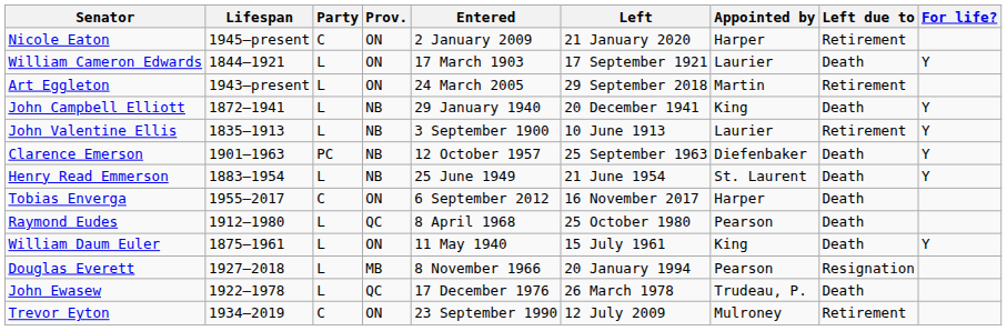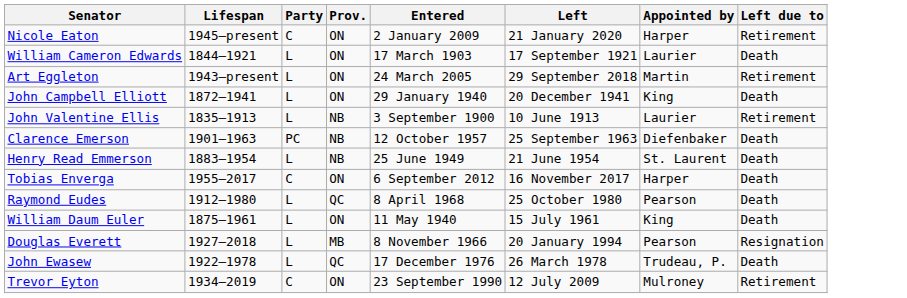 <table class="wikitable sortable">
 <tr>
 <th>Senator</th>
 <th>Lifespan</th>
 <th>Party</th>
 <th>Prov.</th>
 <th>Entered</th>
 <th>Left</th>
 <th>Appointed by</th>
 <th>Left due to</th>
-<th><a href='#'>For life?</a></th>
 </tr>
 <tr>
 <td><a href='#'>Nicole Eaton</a></td>
 <td>1945–present</td>
 <td>C</td>
 <td>ON</td>
 <td>2 January 2009</td>
 <td>21 January 2020</td>
 <td>Harper</td>
 <td>Retirement</td>
-<td></td>
 </tr>
 <tr>
 <td><a href='#'>William Cameron Edwards</a></td>
 <td>1844–1921</td>
 <td>L</td>
 <td>ON</td>
 <td>17 March 1903</td>
 <td>17 September 1921</td>
 <td>Laurier</td>
 <td>Death</td>
-<td>Y</td>
 </tr>
 <tr>
 <td><a href='#'>Art Eggleton</a></td>
 <td>1943–present</td>
 <td>L</td>
 <td>ON</td>
 <td>24 March 2005</td>
 <td>29 September 2018</td>
 <td>Martin</td>
 <td>Retirement</td>
-<td></td>
 </tr>
 <tr>
 <td><a href='#'>John Campbell Elliott</a></td>
 <td>1872–1941</td>
 <td>L</td>
-<td>NB</td>
+<td>ON</td>
 <td>29 January 1940</td>
 <td>20 December 1941</td>
 <td>King</td>
 <td>Death</td>
-<td>Y</td>
 </tr>
 <tr>
 <td><a href='#'>John Valentine Ellis</a></td>
 <td>1835–1913</td>
 <td>L</td>
 <td>NB</td>
 <td>3 September 1900</td>
 <td>10 June 1913</td>
 <td>Laurier</td>
 <td>Retirement</td>
-<td>Y</td>
 </tr>
 <tr>
 <td><a href='#'>Clarence Emerson</a></td>
 <td>1901–1963</td>
 <td>PC</td>
 <td>NB</td>
 <td>12 October 1957</td>
 <td>25 September 1963</td>
 <td>Diefenbaker</td>
 <td>Death</td>
-<td>Y</td>
 </tr>
 <tr>
 <td><a href='#'>Henry Read Emmerson</a></td>
 <td>1883–1954</td>
 <td>L</td>
 <td>NB</td>
 <td>25 June 1949</td>
 <td>21 June 1954</td>
 <td>St. Laurent</td>
 <td>Death</td>
-<td>Y</td>
 </tr>
 <tr>
 <td><a href='#'>Tobias Enverga</a></td>
 <td>1955–2017</td>
 <td>C</td>
 <td>ON</td>
 <td>6 September 2012</td>
 <td>16 November 2017</td>
 <td>Harper</td>
 <td>Death</td>
-<td></td>
 </tr>
 <tr>
 <td><a href='#'>Raymond Eudes</a></td>
 <td>1912–1980</td>
 <td>L</td>
 <td>QC</td>
 <td>8 April 1968</td>
 <td>25 October 1980</td>
 <td>Pearson</td>
 <td>Death</td>
-<td></td>
 </tr>
 <tr>
 <td><a href='#'>William Daum Euler</a></td>
 <td>1875–1961</td>
 <td>L</td>
 <td>ON</td>
 <td>11 May 1940</td>
 <td>15 July 1961</td>
 <td>King</td>
 <td>Death</td>
-<td>Y</td>
 </tr>
 <tr>
 <td><a href='#'>Douglas Everett</a></td>
 <td>1927–2018</td>
 <td>L</td>
 <td>MB</td>
 <td>8 November 1966</td>
 <td>20 January 1994</td>
 <td>Pearson</td>
 <td>Resignation</td>
-<td></td>
 </tr>
 <tr>
 <td><a href='#'>John Ewasew</a></td>
 <td>1922–1978</td>
 <td>L</td>
 <td>QC</td>
 <td>17 December 1976</td>
 <td>26 March 1978</td>
 <td>Trudeau, P.</td>
 <td>Death</td>
-<td></td>
 </tr>
 <tr>
 <td><a href='#'>Trevor Eyton</a></td>
 <td>1934–2019</td>
 <td>C</td>
 <td>ON</td>
 <td>23 September 1990</td>
 <td>12 July 2009</td>
 <td>Mulroney</td>
 <td>Retirement</td>
-<td></td>
 </tr>
 </table>
